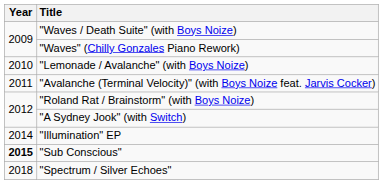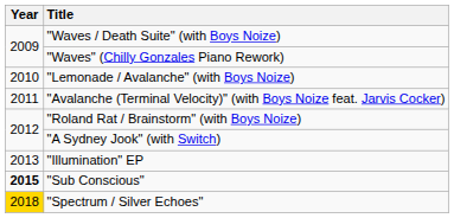 <table class="wikitable">
 <tr>
 <th style="width:40px;">Year</th>
 <th style="text-align:left">Title</th>
 </tr>
 <tr>
 <td align="center" rowspan="2">2009</td>
 <td>"Waves / Death Suite" (with <a href='#'>Boys Noize</a>)</td>
 </tr>
 <tr>
 <td>"Waves" (<a href='#'>Chilly Gonzales</a> Piano Rework)</td>
 </tr>
 <tr>
 <td align="center">2010</td>
 <td>"Lemonade / Avalanche" (with <a href='#'>Boys Noize</a>)</td>
 </tr>
 <tr>
 <td align="center">2011</td>
 <td>"Avalanche (Terminal Velocity)" (with <a href='#'>Boys Noize</a> feat. <a href='#'>Jarvis Cocker</a>)</td>
 </tr>
 <tr>
 <td align="center" rowspan="2">2012</td>
 <td>"Roland Rat / Brainstorm" (with <a href='#'>Boys Noize</a>)</td>
 </tr>
 <tr>
 <td>"A Sydney Jook" (with <a href='#'>Switch</a>)</td>
 </tr>
 <tr>
-<td align="center">2014</td>
+<td align="center">2013</td>
 <td>"Illumination" EP</td>
 </tr>
 <tr>
 <td align="center"><strong>2015</strong></td>
 <td>"Sub Conscious"</td>
 </tr>
 <tr>
-<td align="center">2018</td>
+<td align="center" style="background: gold;">2018</td>
 <td>"Spectrum / Silver Echoes"</td>
 </tr>
 </table>
